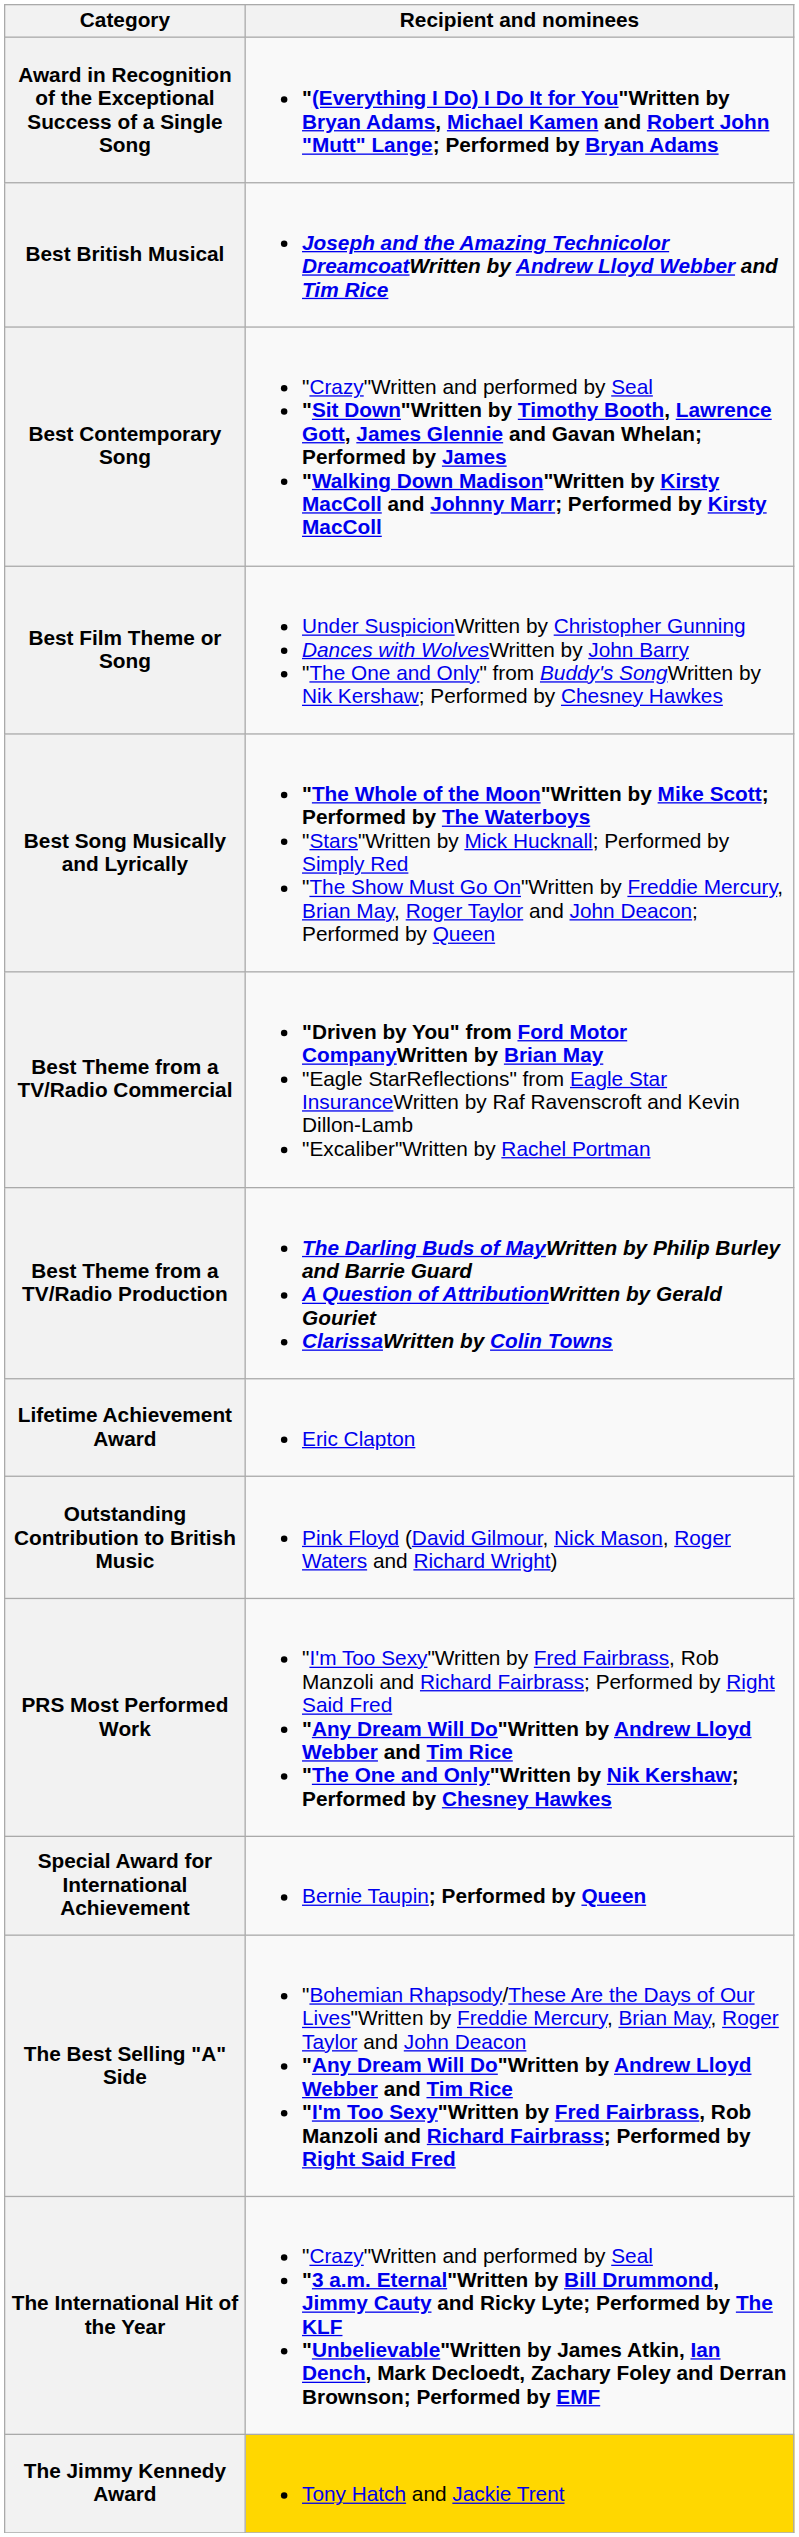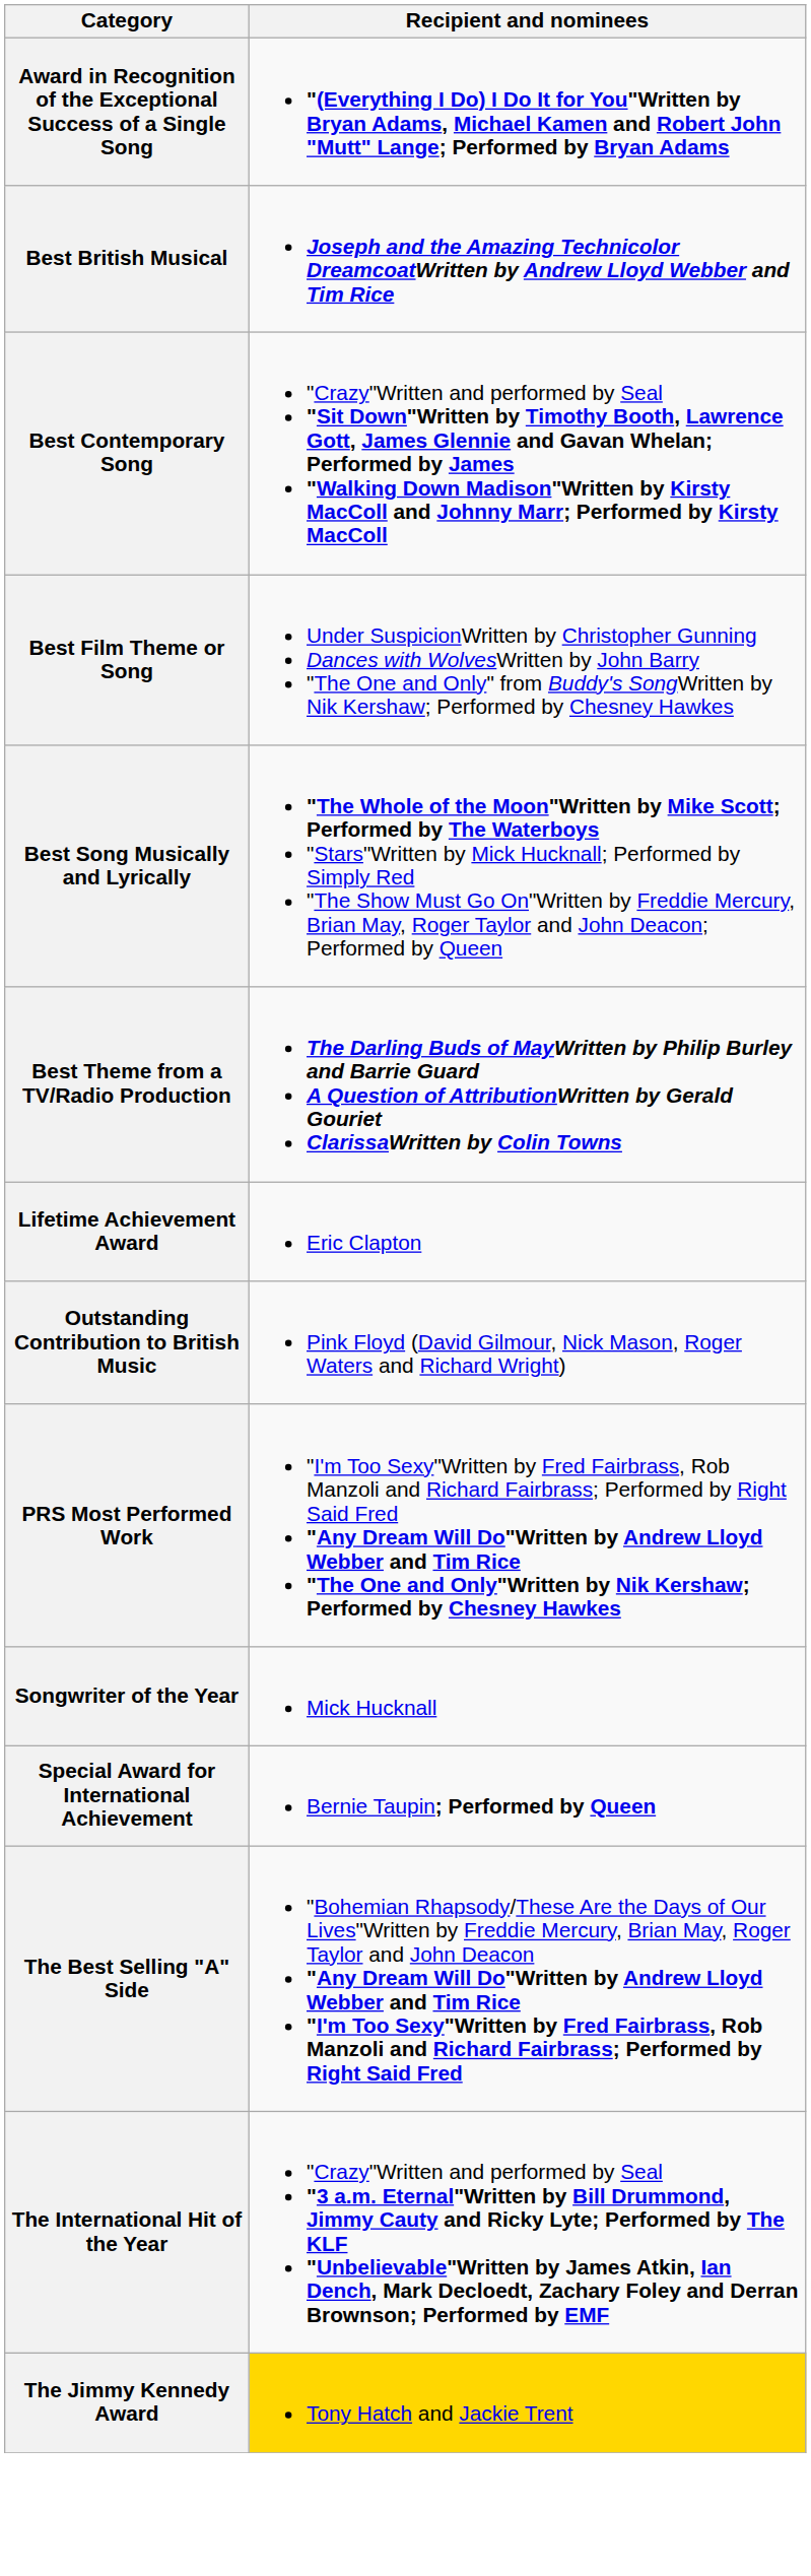 <table class="wikitable">
 <tr>
 <th width="25%">Category</th>
 <th width="57%">Recipient and nominees</th>
 </tr>
 <tr>
 <th scope="row">Award in Recognition of the Exceptional Success of a Single Song</th>
 <td><br><ul><li><strong>"<a href='#'>(Everything I Do) I Do It for You</a>"Written by <a href='#'>Bryan Adams</a>, <a href='#'>Michael Kamen</a> and <a href='#'>Robert John "Mutt" Lange</a>; Performed by <a href='#'>Bryan Adams</a></strong></li></ul></td>
 </tr>
 <tr>
 <th scope="row">Best British Musical</th>
 <td><br><ul><li><strong><em><a href='#'>Joseph and the Amazing Technicolor Dreamcoat</a><em>Written by <a href='#'>Andrew Lloyd Webber</a> and <a href='#'>Tim Rice</a><strong></li></ul></td>
 </tr>
 <tr>
 <th scope="row">Best Contemporary Song</th>
 <td><br><ul><li></strong>"<a href='#'>Crazy</a>"Written and performed by <a href='#'>Seal</a><strong></li><li>"<a href='#'>Sit Down</a>"Written by <a href='#'>Timothy Booth</a>, <a href='#'>Lawrence Gott</a>, <a href='#'>James Glennie</a> and Gavan Whelan; Performed by <a href='#'>James</a></li><li>"<a href='#'>Walking Down Madison</a>"Written by <a href='#'>Kirsty MacColl</a> and <a href='#'>Johnny Marr</a>; Performed by <a href='#'>Kirsty MacColl</a></li></ul></td>
 </tr>
 <tr>
 <th scope="row">Best Film Theme or Song</th>
 <td><br><ul><li></em></strong><a href='#'>Under Suspicion</a></em>Written by <a href='#'>Christopher Gunning</a></strong></li><li><em><a href='#'>Dances with Wolves</a></em>Written by <a href='#'>John Barry</a></li><li>"<a href='#'>The One and Only</a>" from <em><a href='#'>Buddy's Song</a></em>Written by <a href='#'>Nik Kershaw</a>; Performed by <a href='#'>Chesney Hawkes</a></li></ul></td>
 </tr>
 <tr>
 <th scope="row">Best Song Musically and Lyrically</th>
 <td><br><ul><li><strong>"<a href='#'>The Whole of the Moon</a>"Written by <a href='#'>Mike Scott</a>; Performed by <a href='#'>The Waterboys</a></strong></li><li>"<a href='#'>Stars</a>"Written by <a href='#'>Mick Hucknall</a>; Performed by <a href='#'>Simply Red</a></li><li>"<a href='#'>The Show Must Go On</a>"Written by <a href='#'>Freddie Mercury</a>, <a href='#'>Brian May</a>, <a href='#'>Roger Taylor</a> and <a href='#'>John Deacon</a>; Performed by <a href='#'>Queen</a></li></ul></td>
 </tr>
 <tr>
-<th scope="row">Best Theme from a TV/Radio Commercial</th>
-<td><br><ul><li><strong>"Driven by You" from <a href='#'>Ford Motor Company</a>Written by <a href='#'>Brian May</a></strong></li><li>"Eagle StarReflections" from <a href='#'>Eagle Star Insurance</a>Written by Raf Ravenscroft and Kevin Dillon-Lamb</li><li>"Excaliber"Written by <a href='#'>Rachel Portman</a></li></ul></td>
-</tr>
-<tr>
 <th scope="row">Best Theme from a TV/Radio Production</th>
 <td><br><ul><li><strong><em><a href='#'>The Darling Buds of May</a><em>Written by Philip Burley and Barrie Guard<strong></li><li></em><a href='#'>A Question of Attribution</a><em>Written by Gerald Gouriet</li><li></em><a href='#'>Clarissa</a><em>Written by <a href='#'>Colin Towns</a></li></ul></td>
 </tr>
 <tr>
 <th scope="row">Lifetime Achievement Award</th>
 <td><br><ul><li></strong><a href='#'>Eric Clapton</a><strong></li></ul></td>
 </tr>
 <tr>
 <th scope="row">Outstanding Contribution to British Music</th>
 <td><br><ul><li></strong><a href='#'>Pink Floyd</a> (<a href='#'>David Gilmour</a>, <a href='#'>Nick Mason</a>, <a href='#'>Roger Waters</a> and <a href='#'>Richard Wright</a>)<strong></li></ul></td>
 </tr>
 <tr>
 <th scope="row">PRS Most Performed Work</th>
 <td><br><ul><li></strong>"<a href='#'>I'm Too Sexy</a>"Written by <a href='#'>Fred Fairbrass</a>, Rob Manzoli and <a href='#'>Richard Fairbrass</a>; Performed by <a href='#'>Right Said Fred</a><strong></li><li>"<a href='#'>Any Dream Will Do</a>"Written by <a href='#'>Andrew Lloyd Webber</a> and <a href='#'>Tim Rice</a></li><li>"<a href='#'>The One and Only</a>"Written by <a href='#'>Nik Kershaw</a>; Performed by <a href='#'>Chesney Hawkes</a></li></ul></td>
+</tr>
+<tr>
+<th scope="row">Songwriter of the Year</th>
+<td><br><ul><li></strong><a href='#'>Mick Hucknall</a><strong></li></ul></td>
 </tr>
 <tr>
 <th scope="row">Special Award for International Achievement</th>
 <td><br><ul><li></strong><a href='#'>Bernie Taupin</a><strong>; Performed by <a href='#'>Queen</a></li></ul></td>
 </tr>
 <tr>
 <th scope="row">The Best Selling "A" Side</th>
 <td><br><ul><li></strong>"<a href='#'>Bohemian Rhapsody</a>/<a href='#'>These Are the Days of Our Lives</a>"Written by <a href='#'>Freddie Mercury</a>, <a href='#'>Brian May</a>, <a href='#'>Roger Taylor</a> and <a href='#'>John Deacon</a><strong></li><li>"<a href='#'>Any Dream Will Do</a>"Written by <a href='#'>Andrew Lloyd Webber</a> and <a href='#'>Tim Rice</a></li><li>"<a href='#'>I'm Too Sexy</a>"Written by <a href='#'>Fred Fairbrass</a>, Rob Manzoli and <a href='#'>Richard Fairbrass</a>; Performed by <a href='#'>Right Said Fred</a></li></ul></td>
 </tr>
 <tr>
 <th scope="row">The International Hit of the Year</th>
 <td><br><ul><li></strong>"<a href='#'>Crazy</a>"Written and performed by <a href='#'>Seal</a><strong></li><li>"<a href='#'>3 a.m. Eternal</a>"Written by <a href='#'>Bill Drummond</a>, <a href='#'>Jimmy Cauty</a> and Ricky Lyte; Performed by <a href='#'>The KLF</a></li><li>"<a href='#'>Unbelievable</a>"Written by James Atkin, <a href='#'>Ian Dench</a>, Mark Decloedt, Zachary Foley and Derran Brownson; Performed by <a href='#'>EMF</a></li></ul></td>
 </tr>
 <tr>
 <th scope="row">The Jimmy Kennedy Award</th>
 <td style="background: gold;"><br><ul><li></strong><a href='#'>Tony Hatch</a> and <a href='#'>Jackie Trent</a><strong></li></ul></td>
 </tr>
 <tr>
 </tr>
 </table>
